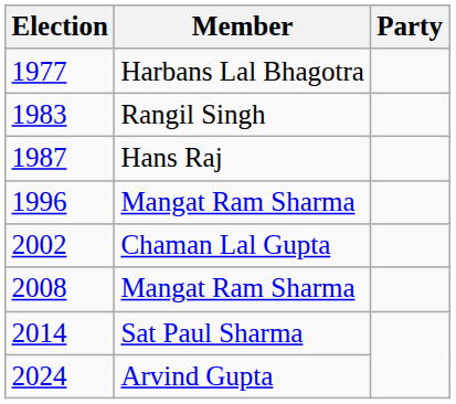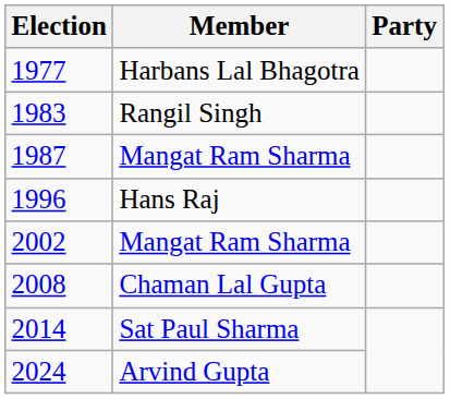 <table class="wikitable sortable">
 <tr>
 <th>Election</th>
 <th>Member</th>
 <th colspan=2>Party</th>
 </tr>
 <tr>
 <td><a href='#'>1977</a></td>
 <td>Harbans Lal Bhagotra</td>
 <td></td>
 </tr>
 <tr>
 <td><a href='#'>1983</a></td>
 <td>Rangil Singh</td>
 <td></td>
 </tr>
 <tr>
 <td><a href='#'>1987</a></td>
-<td>Hans Raj</td>
+<td><a href='#'>Mangat Ram Sharma</a></td>
 </tr>
 <tr>
 <td><a href='#'>1996</a></td>
+<td>Hans Raj</td>
+<td></td>
+</tr>
+<tr>
+<td><a href='#'>2002</a></td>
 <td><a href='#'>Mangat Ram Sharma</a></td>
 <td></td>
 </tr>
 <tr>
-<td><a href='#'>2002</a></td>
+<td><a href='#'>2008</a></td>
 <td><a href='#'>Chaman Lal Gupta</a></td>
-<td></td>
-</tr>
-<tr>
-<td><a href='#'>2008</a></td>
-<td><a href='#'>Mangat Ram Sharma</a></td>
 <td></td>
 </tr>
 <tr>
 <td><a href='#'>2014</a></td>
 <td><a href='#'>Sat Paul Sharma</a></td>
 </tr>
 <tr>
 <td><a href='#'>2024</a></td>
 <td><a href='#'>Arvind Gupta</a></td>
 </tr>
 </table>
